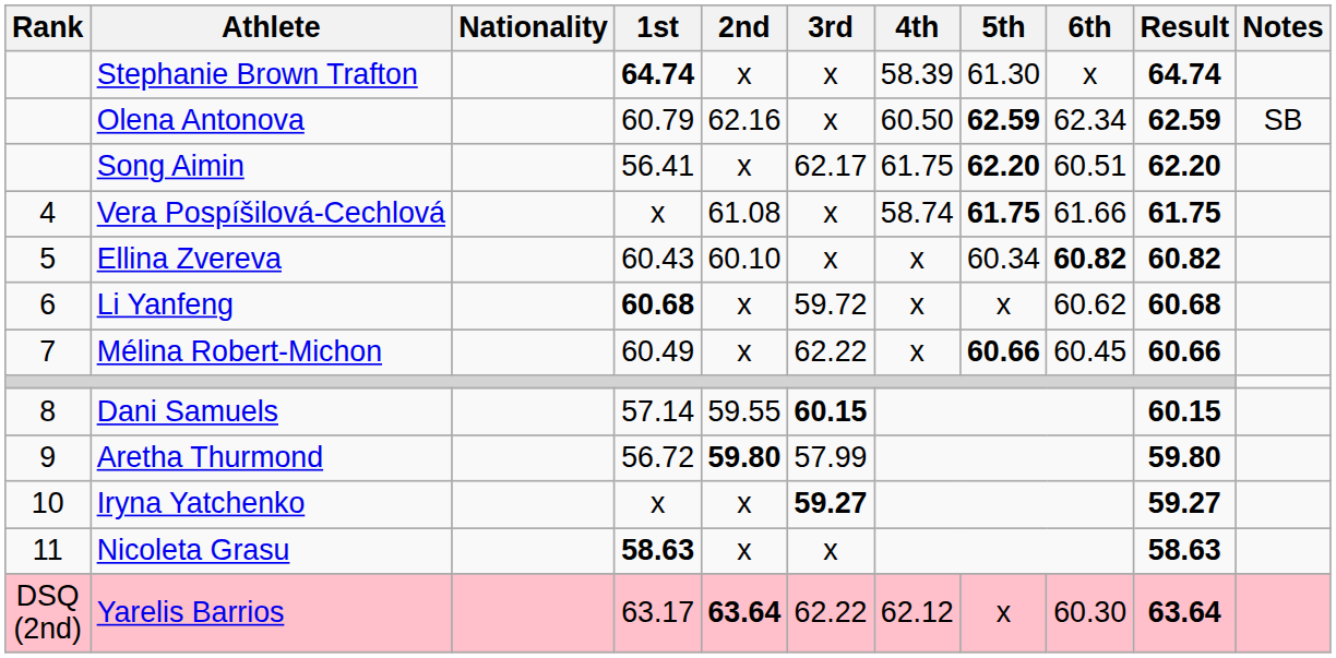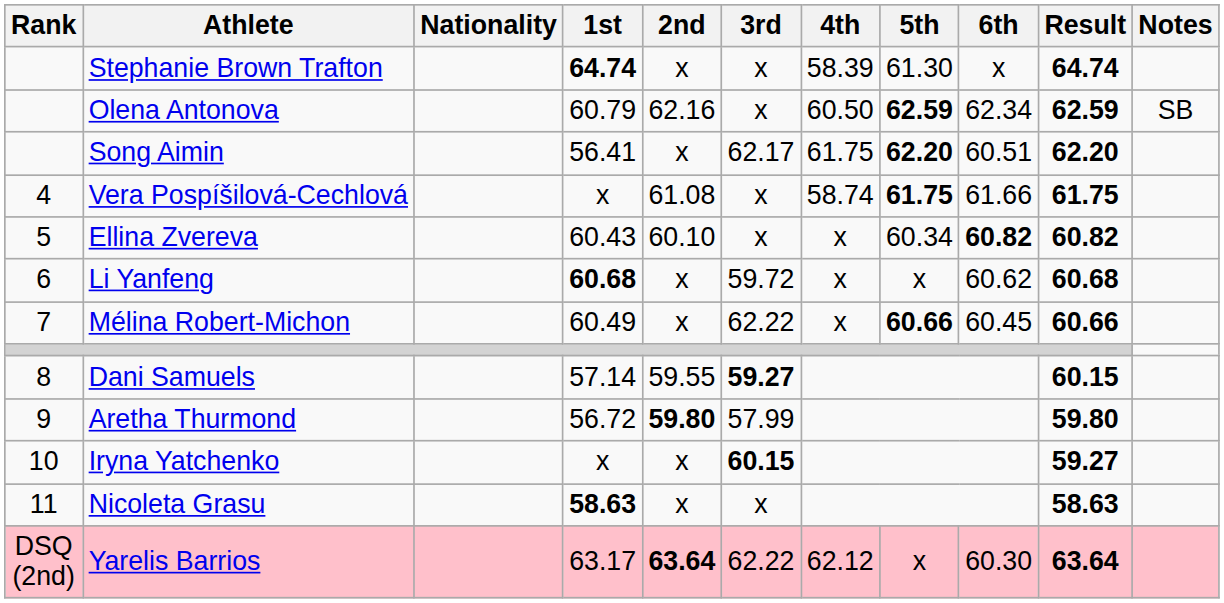 <table class="sortable wikitable" style="text-align:center">
 <tr>
 <th>Rank</th>
 <th>Athlete</th>
 <th>Nationality</th>
 <th>1st</th>
 <th>2nd</th>
 <th>3rd</th>
 <th>4th</th>
 <th>5th</th>
 <th>6th</th>
 <th>Result</th>
 <th>Notes</th>
 </tr>
 <tr>
 <td></td>
 <td align="left"><a href='#'>Stephanie Brown Trafton</a></td>
 <td align="left"></td>
 <td><strong>64.74</strong></td>
 <td>x</td>
 <td>x</td>
 <td>58.39</td>
 <td>61.30</td>
 <td>x</td>
 <td><strong>64.74</strong></td>
 <td></td>
 </tr>
 <tr>
 <td></td>
 <td align="left"><a href='#'>Olena Antonova</a></td>
 <td align="left"></td>
 <td>60.79</td>
 <td>62.16</td>
 <td>x</td>
 <td>60.50</td>
 <td><strong>62.59</strong></td>
 <td>62.34</td>
 <td><strong>62.59</strong></td>
 <td>SB</td>
 </tr>
 <tr>
 <td></td>
 <td align="left"><a href='#'>Song Aimin</a></td>
 <td align="left"></td>
 <td>56.41</td>
 <td>x</td>
 <td>62.17</td>
 <td>61.75</td>
 <td><strong>62.20</strong></td>
 <td>60.51</td>
 <td><strong>62.20</strong></td>
 <td></td>
 </tr>
 <tr>
 <td>4</td>
 <td align="left"><a href='#'>Vera Pospíšilová-Cechlová</a></td>
 <td align="left"></td>
 <td>x</td>
 <td>61.08</td>
 <td>x</td>
 <td>58.74</td>
 <td><strong>61.75</strong></td>
 <td>61.66</td>
 <td><strong>61.75</strong></td>
 <td></td>
 </tr>
 <tr>
 <td>5</td>
 <td align="left"><a href='#'>Ellina Zvereva</a></td>
 <td align="left"></td>
 <td>60.43</td>
 <td>60.10</td>
 <td>x</td>
 <td>x</td>
 <td>60.34</td>
 <td><strong>60.82</strong></td>
 <td><strong>60.82</strong></td>
 <td></td>
 </tr>
 <tr>
 <td>6</td>
 <td align="left"><a href='#'>Li Yanfeng</a></td>
 <td align="left"></td>
 <td><strong>60.68</strong></td>
 <td>x</td>
 <td>59.72</td>
 <td>x</td>
 <td>x</td>
 <td>60.62</td>
 <td><strong> 60.68</strong></td>
 <td></td>
 </tr>
 <tr>
 <td>7</td>
 <td align="left"><a href='#'>Mélina Robert-Michon</a></td>
 <td align="left"></td>
 <td>60.49</td>
 <td>x</td>
 <td>62.22</td>
 <td>x</td>
 <td><strong>60.66</strong></td>
 <td>60.45</td>
 <td><strong>60.66</strong></td>
 <td></td>
 </tr>
 <tr>
 <td colspan=10 bgcolor=lightgray></td>
 </tr>
 <tr>
 <td>8</td>
 <td align="left"><a href='#'>Dani Samuels</a></td>
 <td align="left"></td>
 <td>57.14</td>
 <td>59.55</td>
-<td><strong>60.15</strong></td>
+<td><strong>59.27</strong></td>
 <td colspan=3></td>
 <td><strong>60.15</strong></td>
 <td></td>
 </tr>
 <tr>
 <td>9</td>
 <td align="left"><a href='#'>Aretha Thurmond</a></td>
 <td align="left"></td>
 <td>56.72</td>
 <td><strong>59.80</strong></td>
 <td>57.99</td>
 <td colspan=3></td>
 <td><strong>59.80</strong></td>
 <td></td>
 </tr>
 <tr>
 <td>10</td>
 <td align="left"><a href='#'>Iryna Yatchenko</a></td>
 <td align="left"></td>
 <td>x</td>
 <td>x</td>
-<td><strong>59.27</strong></td>
+<td><strong>60.15</strong></td>
 <td colspan=3></td>
 <td><strong>59.27</strong></td>
 <td></td>
 </tr>
 <tr>
 <td>11</td>
 <td align="left"><a href='#'>Nicoleta Grasu</a></td>
 <td align="left"></td>
 <td><strong>58.63</strong></td>
 <td>x</td>
 <td>x</td>
 <td colspan=3></td>
 <td><strong>58.63</strong></td>
 <td></td>
 </tr>
 <tr bgcolor=pink>
 <td>DSQ<br>(2nd)</td>
 <td align="left"><a href='#'>Yarelis Barrios</a></td>
 <td align="left"></td>
 <td>63.17</td>
 <td><strong>63.64</strong></td>
 <td>62.22</td>
 <td>62.12</td>
 <td>x</td>
 <td>60.30</td>
 <td><strong>63.64</strong></td>
 <td></td>
 </tr>
 </table>
